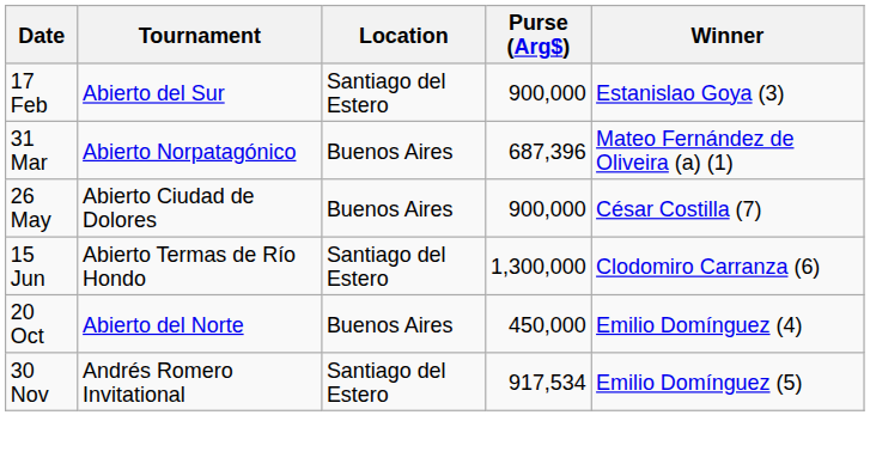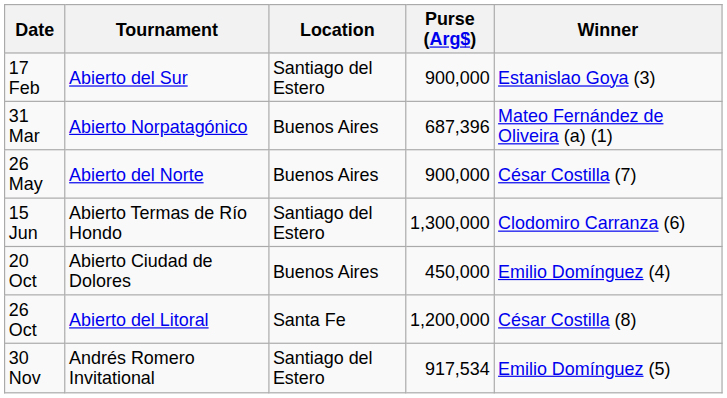 <table class="wikitable" style="font-size:95%">
 <tr>
 <th>Date</th>
 <th>Tournament</th>
 <th>Location</th>
 <th>Purse<br>(<a href='#'>Arg$</a>)</th>
 <th>Winner</th>
 </tr>
 <tr>
 <td>17 Feb</td>
 <td><a href='#'>Abierto del Sur</a></td>
 <td>Santiago del Estero</td>
 <td align=right>900,000</td>
 <td> <a href='#'>Estanislao Goya</a> (3)</td>
 </tr>
 <tr>
 <td>31 Mar</td>
 <td><a href='#'>Abierto Norpatagónico</a></td>
 <td>Buenos Aires</td>
 <td align=right>687,396</td>
 <td> <a href='#'>Mateo Fernández de Oliveira</a> (a) (1)</td>
 </tr>
 <tr>
 <td>26 May</td>
-<td>Abierto Ciudad de Dolores</td>
+<td><a href='#'>Abierto del Norte</a></td>
 <td>Buenos Aires</td>
 <td align=right>900,000</td>
 <td> <a href='#'>César Costilla</a> (7)</td>
 </tr>
 <tr>
 <td>15 Jun</td>
 <td>Abierto Termas de Río Hondo</td>
 <td>Santiago del Estero</td>
 <td align=right>1,300,000</td>
 <td> <a href='#'>Clodomiro Carranza</a> (6)</td>
 </tr>
 <tr>
 <td>20 Oct</td>
-<td><a href='#'>Abierto del Norte</a></td>
+<td>Abierto Ciudad de Dolores</td>
 <td>Buenos Aires</td>
 <td align=right>450,000</td>
 <td> <a href='#'>Emilio Domínguez</a> (4)</td>
+</tr>
+<tr>
+<td>26 Oct</td>
+<td><a href='#'>Abierto del Litoral</a></td>
+<td>Santa Fe</td>
+<td align=right>1,200,000</td>
+<td> <a href='#'>César Costilla</a> (8)</td>
 </tr>
 <tr>
 <td>30 Nov</td>
 <td>Andrés Romero Invitational</td>
 <td>Santiago del Estero</td>
 <td align=right>917,534</td>
 <td> <a href='#'>Emilio Domínguez</a> (5)</td>
 </tr>
 </table>
